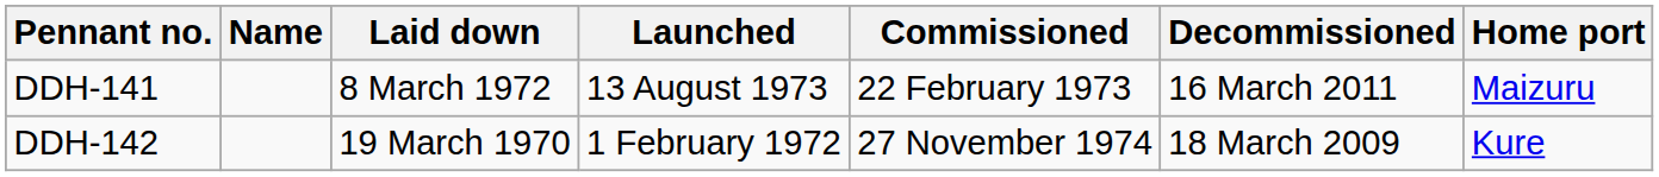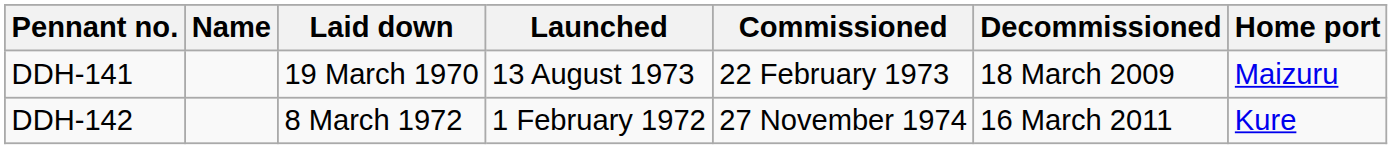 <table class=wikitable>
 <tr>
 <th>Pennant no.</th>
 <th>Name</th>
 <th>Laid down</th>
 <th>Launched</th>
 <th>Commissioned</th>
 <th>Decommissioned</th>
 <th>Home port</th>
 </tr>
 <tr>
 <td>DDH-141</td>
 <td></td>
-<td>8 March 1972</td>
+<td>19 March 1970</td>
 <td>13 August 1973</td>
 <td>22 February 1973</td>
-<td>16 March 2011</td>
+<td>18 March 2009</td>
 <td><a href='#'>Maizuru</a></td>
 </tr>
 <tr>
 <td>DDH-142</td>
 <td></td>
-<td>19 March 1970</td>
+<td>8 March 1972</td>
 <td>1 February 1972</td>
 <td>27 November 1974</td>
-<td>18 March 2009</td>
+<td>16 March 2011</td>
 <td><a href='#'>Kure</a></td>
 </tr>
 </table>
